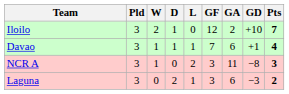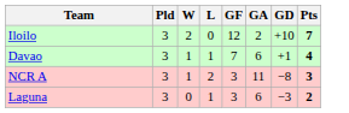 <table class="wikitable" style="text-align: center;">
 <tr>
 <th width=175>Team</th>
 <th width=20>Pld</th>
 <th width=20>W</th>
-<th width=20>D</th>
 <th width=20>L</th>
 <th width=20>GF</th>
 <th width=20>GA</th>
 <th width=20>GD</th>
 <th width=20>Pts</th>
 </tr>
 <tr bgcolor=#ccffcc>
 <td style="text-align:left;"><a href='#'>Iloilo</a></td>
 <td>3</td>
 <td>2</td>
-<td>1</td>
 <td>0</td>
 <td>12</td>
 <td>2</td>
 <td>+10</td>
 <td><strong>7</strong></td>
 </tr>
 <tr bgcolor=#ccffcc>
 <td style="text-align:left;"><a href='#'>Davao</a></td>
 <td>3</td>
 <td>1</td>
 <td>1</td>
-<td>1</td>
 <td>7</td>
 <td>6</td>
 <td>+1</td>
 <td><strong>4</strong></td>
 </tr>
 <tr style="background:#FFCCCC;">
 <td style="text-align:left;"><a href='#'>NCR A</a></td>
 <td>3</td>
 <td>1</td>
-<td>0</td>
 <td>2</td>
 <td>3</td>
 <td>11</td>
 <td>−8</td>
 <td><strong>3</strong></td>
 </tr>
 <tr style="background:#FFCCCC;">
 <td style="text-align:left;"><a href='#'>Laguna</a></td>
 <td>3</td>
 <td>0</td>
-<td>2</td>
 <td>1</td>
 <td>3</td>
 <td>6</td>
 <td>−3</td>
 <td><strong>2</strong></td>
 </tr>
 </table>
